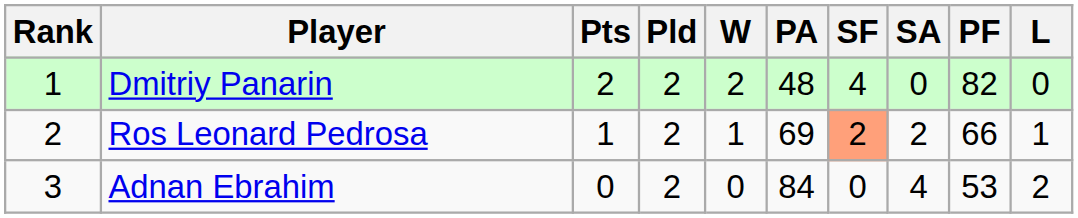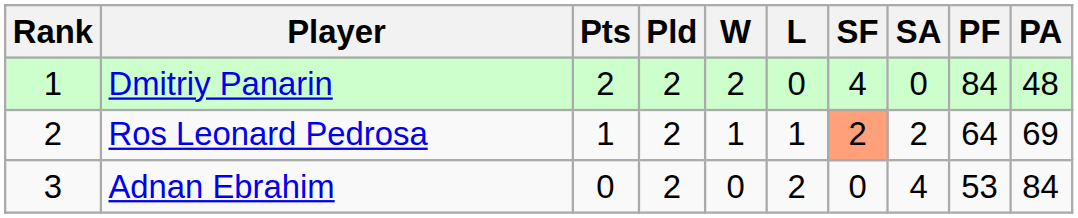 <table class=wikitable style="text-align:center; font-size:90%">
 <tr>
 <th width="20">Rank</th>
 <th width="200">Player</th>
 <th width="20">Pts</th>
 <th width="20">Pld</th>
 <th width="20">W</th>
-<th width="20">PA</th>
+<th width="20">L</th>
 <th width="20">SF</th>
 <th width="20">SA</th>
 <th width="20">PF</th>
-<th width="20">L</th>
+<th width="20">PA</th>
 </tr>
 <tr bgcolor="#ccffcc">
 <td>1</td>
 <td style="text-align:left"> <a href='#'>Dmitriy Panarin</a></td>
 <td>2</td>
 <td>2</td>
 <td>2</td>
-<td>48</td>
+<td>0</td>
 <td>4</td>
 <td>0</td>
-<td>82</td>
-<td>0</td>
+<td>84</td>
+<td>48</td>
 </tr>
 <tr>
 <td>2</td>
 <td style="text-align:left"> <a href='#'>Ros Leonard Pedrosa</a></td>
 <td>1</td>
 <td>2</td>
 <td>1</td>
-<td>69</td>
+<td>1</td>
 <td style="background: lightsalmon;">2</td>
 <td>2</td>
-<td>66</td>
-<td>1</td>
+<td>64</td>
+<td>69</td>
 </tr>
 <tr>
 <td>3</td>
 <td style="text-align:left"> <a href='#'>Adnan Ebrahim</a></td>
 <td>0</td>
 <td>2</td>
 <td>0</td>
-<td>84</td>
+<td>2</td>
 <td>0</td>
 <td>4</td>
 <td>53</td>
-<td>2</td>
+<td>84</td>
 </tr>
 </table>
